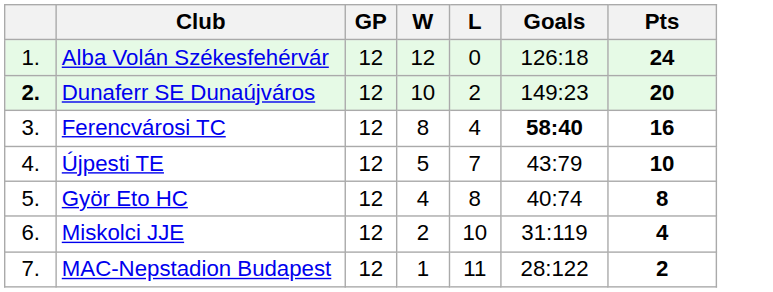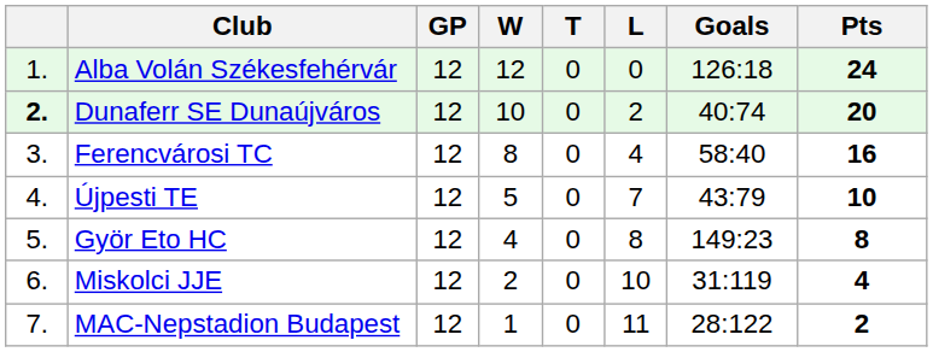 <table class="wikitable">
 <tr>
 <th width="30"></th>
 <th width="200">Club</th>
 <th width="30">GP</th>
 <th width="30">W</th>
+<th width="30">T</th>
 <th width="30">L</th>
 <th width="70">Goals</th>
 <th width="70">Pts</th>
 </tr>
 <tr bgcolor="#e6fae6" align="center">
 <td>1.</td>
 <td align="left"><a href='#'>Alba Volán Székesfehérvár</a></td>
 <td>12</td>
 <td>12</td>
 <td>0</td>
+<td>0</td>
 <td>126:18</td>
 <td><strong>24</strong></td>
 </tr>
 <tr bgcolor="#e6fae6" align="center">
 <td><strong>2.</strong></td>
 <td align="left"><a href='#'>Dunaferr SE Dunaújváros</a></td>
 <td>12</td>
 <td>10</td>
+<td>0</td>
 <td>2</td>
-<td>149:23</td>
+<td>40:74</td>
 <td><strong>20</strong></td>
 </tr>
 <tr bgcolor="#FFFFFF" align="center">
 <td>3.</td>
 <td align="left"><a href='#'>Ferencvárosi TC</a></td>
 <td>12</td>
 <td>8</td>
+<td>0</td>
 <td>4</td>
-<td><strong>58:40</strong></td>
+<td>58:40</td>
 <td><strong>16</strong></td>
 </tr>
 <tr bgcolor="#FFFFFF" align="center">
 <td>4.</td>
 <td align="left"><a href='#'>Újpesti TE</a></td>
 <td>12</td>
 <td>5</td>
+<td>0</td>
 <td>7</td>
 <td>43:79</td>
 <td><strong>10</strong></td>
 </tr>
 <tr bgcolor="#FFFFFF" align="center">
 <td>5.</td>
 <td align="left"><a href='#'>Györ Eto HC</a></td>
 <td>12</td>
 <td>4</td>
+<td>0</td>
 <td>8</td>
-<td>40:74</td>
+<td>149:23</td>
 <td><strong>8</strong></td>
 </tr>
 <tr bgcolor="#FFFFFF" align="center">
 <td>6.</td>
 <td align="left"><a href='#'>Miskolci JJE</a></td>
 <td>12</td>
 <td>2</td>
+<td>0</td>
 <td>10</td>
 <td>31:119</td>
 <td><strong>4</strong></td>
 </tr>
 <tr bgcolor="#FFFFFF" align="center">
 <td>7.</td>
 <td align="left"><a href='#'>MAC-Nepstadion Budapest</a></td>
 <td>12</td>
 <td>1</td>
+<td>0</td>
 <td>11</td>
 <td>28:122</td>
 <td><strong>2</strong></td>
 </tr>
 </table>
